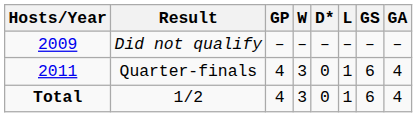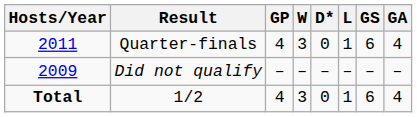 <table class="wikitable" style="text-align: center;">
 <tr>
 <th>Hosts/Year</th>
 <th>Result</th>
 <th>GP</th>
 <th>W</th>
 <th>D*</th>
 <th>L</th>
 <th>GS</th>
 <th>GA</th>
 </tr>
 <tr>
+<td> <a href='#'>2011</a></td>
+<td>Quarter-finals</td>
+<td>4</td>
+<td>3</td>
+<td>0</td>
+<td>1</td>
+<td>6</td>
+<td>4</td>
+</tr>
+<tr>
 <td> <a href='#'>2009</a></td>
 <td><em>Did not qualify</em></td>
 <td>–</td>
 <td>–</td>
 <td>–</td>
 <td>–</td>
 <td>–</td>
 <td>–</td>
-</tr>
-<tr>
-<td> <a href='#'>2011</a></td>
-<td>Quarter-finals</td>
-<td>4</td>
-<td>3</td>
-<td>0</td>
-<td>1</td>
-<td>6</td>
-<td>4</td>
 </tr>
 <tr>
 <td><strong>Total</strong></td>
 <td>1/2</td>
 <td>4</td>
 <td>3</td>
 <td>0</td>
 <td>1</td>
 <td>6</td>
 <td>4</td>
 </tr>
 </table>
